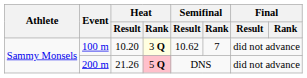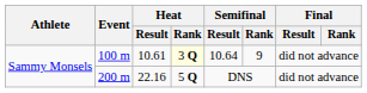 <table class=wikitable style="font-size:90%">
 <tr>
 <th rowspan="2">Athlete</th>
 <th rowspan="2">Event</th>
 <th colspan="2">Heat</th>
 <th colspan="2">Semifinal</th>
 <th colspan="2">Final</th>
 </tr>
 <tr style="font-size:95%">
 <th>Result</th>
 <th>Rank</th>
 <th>Result</th>
 <th>Rank</th>
 <th>Result</th>
 <th>Rank</th>
 </tr>
 <tr align=center>
 <td align=left rowspan=2><a href='#'>Sammy Monsels</a></td>
 <td align=left><a href='#'>100 m</a></td>
-<td>10.20</td>
+<td>10.61</td>
 <td style="background: lightyellow;">3 <strong>Q</strong></td>
-<td>10.62</td>
-<td>7</td>
+<td>10.64</td>
+<td>9</td>
 <td colspan=4>did not advance</td>
 </tr>
 <tr align=center>
 <td align=left><a href='#'>200 m</a></td>
-<td>21.26</td>
-<td style="background: pink;">5 <strong>Q</strong></td>
+<td>22.16</td>
+<td>5 <strong>Q</strong></td>
 <td colspan=2>DNS</td>
 <td colspan=4>did not advance</td>
 </tr>
 </table>
